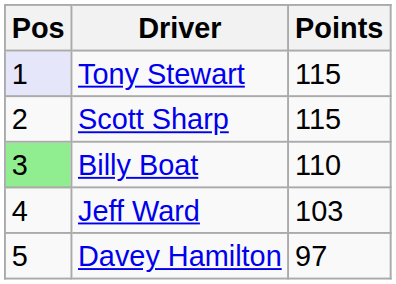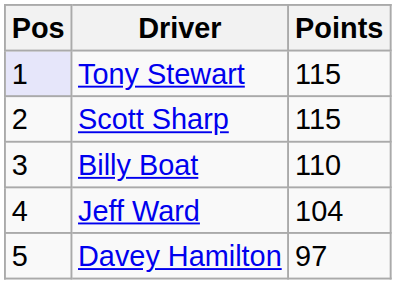 <table class="wikitable" style="font-size: 95%">
 <tr>
 <th>Pos</th>
 <th>Driver</th>
 <th>Points</th>
 </tr>
 <tr>
 <td style="background: lavender;">1</td>
 <td> <a href='#'>Tony Stewart</a></td>
 <td>115</td>
 </tr>
 <tr>
 <td>2</td>
 <td> <a href='#'>Scott Sharp</a></td>
 <td>115</td>
 </tr>
 <tr>
-<td style="background: lightgreen;">3</td>
+<td>3</td>
 <td> <a href='#'>Billy Boat</a></td>
 <td>110</td>
 </tr>
 <tr>
 <td>4</td>
 <td> <a href='#'>Jeff Ward</a></td>
-<td>103</td>
+<td>104</td>
 </tr>
 <tr>
 <td>5</td>
 <td> <a href='#'>Davey Hamilton</a></td>
 <td>97</td>
 </tr>
 </table>
